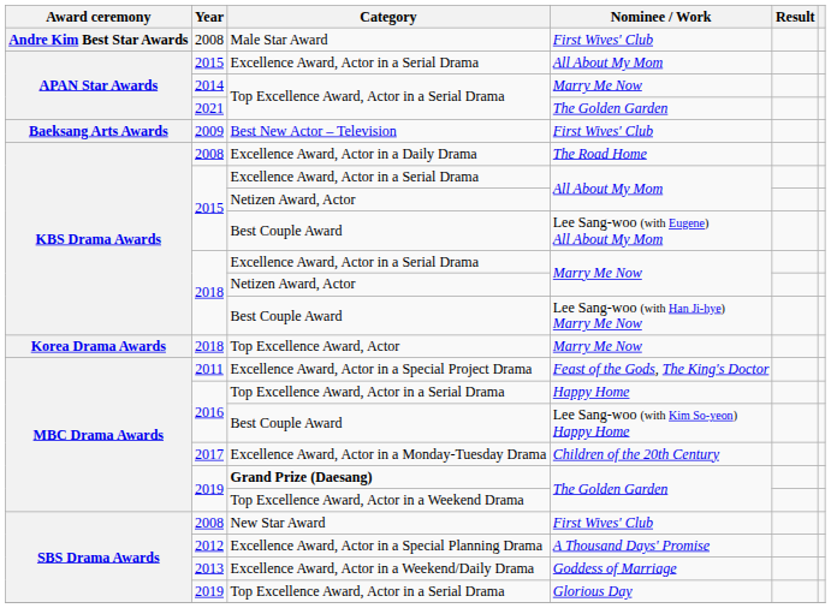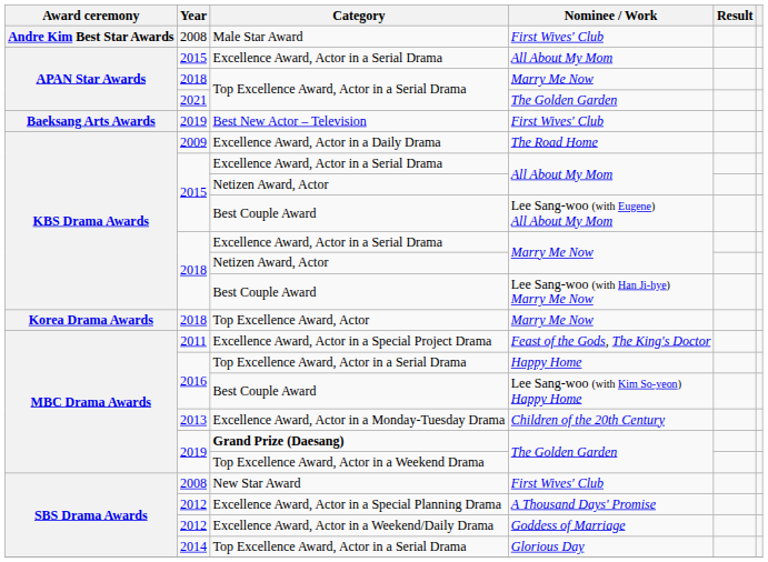 <table class="wikitable plainrowheaders sortable">
 <tr>
 <th scope="col">Award ceremony</th>
 <th scope="col">Year</th>
 <th scope="col">Category</th>
 <th scope="col">Nominee / Work</th>
 <th scope="col">Result</th>
 <th scope="col" class="unsortable"></th>
 </tr>
 <tr>
 <th scope="row"><a href='#'>Andre Kim</a> Best Star Awards</th>
 <td style="text-align:center">2008</td>
 <td>Male Star Award</td>
 <td><em><a href='#'>First Wives' Club</a></em></td>
 <td></td>
 <td style="text-align:center"></td>
 </tr>
 <tr>
 <th scope="row" rowspan="3"><a href='#'>APAN Star Awards</a></th>
 <td style="text-align:center" rowspan="1"><a href='#'>2015</a></td>
 <td>Excellence Award, Actor in a Serial Drama</td>
 <td rowspan="1"><em><a href='#'>All About My Mom</a></em></td>
 <td></td>
 <td style="text-align:center"></td>
 </tr>
 <tr>
-<td style="text-align:center" rowspan="1"><a href='#'>2014</a></td>
+<td style="text-align:center" rowspan="1"><a href='#'>2018</a></td>
 <td rowspan="2">Top Excellence Award, Actor in a Serial Drama</td>
 <td><em><a href='#'>Marry Me Now</a></em></td>
 <td></td>
 <td style="text-align:center"></td>
 </tr>
 <tr>
 <td style="text-align:center"><a href='#'>2021</a></td>
 <td><em><a href='#'>The Golden Garden</a></em></td>
 <td></td>
 <td style="text-align:center"></td>
 </tr>
 <tr>
 <th scope="row" rowspan="1"><a href='#'>Baeksang Arts Awards</a></th>
-<td style="text-align:center"><a href='#'>2009</a></td>
+<td style="text-align:center"><a href='#'>2019</a></td>
 <td><a href='#'>Best New Actor – Television</a></td>
 <td><em><a href='#'>First Wives' Club</a></em></td>
 <td></td>
 <td></td>
 </tr>
 <tr>
 <th scope="row" rowspan="7"><a href='#'>KBS Drama Awards</a></th>
-<td style="text-align:center"><a href='#'>2008</a></td>
+<td style="text-align:center"><a href='#'>2009</a></td>
 <td>Excellence Award, Actor in a Daily Drama</td>
 <td><em><a href='#'>The Road Home</a></em></td>
 <td></td>
 <td></td>
 </tr>
 <tr>
 <td style="text-align:center" rowspan=3><a href='#'>2015</a></td>
 <td>Excellence Award, Actor in a Serial Drama</td>
 <td rowspan=2><em><a href='#'>All About My Mom</a></em></td>
 <td></td>
 <td></td>
 </tr>
 <tr>
 <td>Netizen Award, Actor</td>
 <td></td>
 <td></td>
 </tr>
 <tr>
 <td>Best Couple Award</td>
 <td>Lee Sang-woo <small>(with <a href='#'>Eugene</a>)</small><br> <em><a href='#'>All About My Mom</a></em></td>
 <td></td>
 <td></td>
 </tr>
 <tr>
 <td style="text-align:center" rowspan=3><a href='#'>2018</a></td>
 <td>Excellence Award, Actor in a Serial Drama</td>
 <td rowspan=2><em><a href='#'>Marry Me Now</a></em></td>
 <td></td>
 <td style="text-align:center"></td>
 </tr>
 <tr>
 <td>Netizen Award, Actor</td>
 <td></td>
 <td></td>
 </tr>
 <tr>
 <td>Best Couple Award</td>
 <td>Lee Sang-woo <small>(with <a href='#'>Han Ji-hye</a>)</small><br><em><a href='#'>Marry Me Now</a></em></td>
 <td></td>
 <td></td>
 </tr>
 <tr>
 <th scope="row" rowspan="1"><a href='#'>Korea Drama Awards</a></th>
 <td style="text-align:center"><a href='#'>2018</a></td>
 <td>Top Excellence Award, Actor</td>
 <td rowspan=1><em><a href='#'>Marry Me Now</a></em></td>
 <td></td>
 <td style="text-align:center"></td>
 </tr>
 <tr>
 <th scope="row" rowspan="6"><a href='#'>MBC Drama Awards</a></th>
 <td style="text-align:center"><a href='#'>2011</a></td>
 <td>Excellence Award, Actor in a Special Project Drama</td>
 <td><em><a href='#'>Feast of the Gods</a>, <a href='#'>The King's Doctor</a></em></td>
 <td></td>
 <td></td>
 </tr>
 <tr>
 <td style="text-align:center" rowspan=2><a href='#'>2016</a></td>
 <td>Top Excellence Award, Actor in a Serial Drama</td>
 <td rowspan=1><em><a href='#'>Happy Home</a></em></td>
 <td></td>
 <td></td>
 </tr>
 <tr>
 <td>Best Couple Award</td>
 <td>Lee Sang-woo <small>(with <a href='#'>Kim So-yeon</a>)</small><br><em><a href='#'>Happy Home</a></em></td>
 <td></td>
 <td style="text-align:center"></td>
 </tr>
 <tr>
-<td style="text-align:center"><a href='#'>2017</a></td>
+<td style="text-align:center"><a href='#'>2013</a></td>
 <td>Excellence Award, Actor in a Monday-Tuesday Drama</td>
 <td><em><a href='#'>Children of the 20th Century</a></em></td>
 <td></td>
 <td></td>
 </tr>
 <tr>
 <td style="text-align:center" rowspan=2><a href='#'>2019</a></td>
 <td><strong>Grand Prize (Daesang)</strong></td>
 <td rowspan=2><em><a href='#'>The Golden Garden</a></em></td>
 <td></td>
 <td></td>
 </tr>
 <tr>
 <td>Top Excellence Award, Actor in a Weekend Drama</td>
 <td></td>
 <td></td>
 </tr>
 <tr>
 <th scope="row" rowspan="4"><a href='#'>SBS Drama Awards</a></th>
 <td style="text-align:center"><a href='#'>2008</a></td>
 <td>New Star Award</td>
 <td rowspan=1><em><a href='#'>First Wives' Club</a></em></td>
 <td></td>
 <td></td>
 </tr>
 <tr>
 <td style="text-align:center"><a href='#'>2012</a></td>
 <td>Excellence Award, Actor in a Special Planning Drama</td>
 <td><em><a href='#'>A Thousand Days' Promise</a></em></td>
 <td></td>
 <td></td>
 </tr>
 <tr>
-<td style="text-align:center"><a href='#'>2013</a></td>
+<td style="text-align:center"><a href='#'>2012</a></td>
 <td>Excellence Award, Actor in a Weekend/Daily Drama</td>
 <td><em><a href='#'>Goddess of Marriage</a></em></td>
 <td></td>
 <td></td>
 </tr>
 <tr>
-<td style="text-align:center"><a href='#'>2019</a></td>
+<td style="text-align:center"><a href='#'>2014</a></td>
 <td>Top Excellence Award, Actor in a Serial Drama</td>
 <td><em><a href='#'>Glorious Day</a></em></td>
 <td></td>
 <td></td>
 </tr>
 <tr>
 </tr>
 </table>
